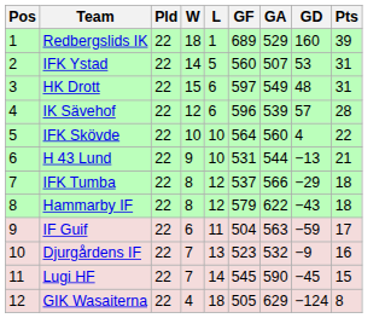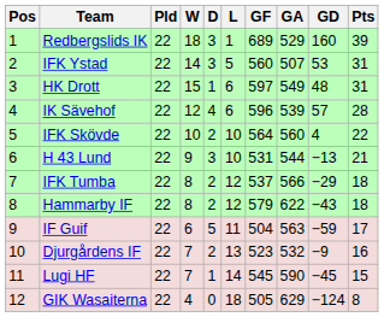 <table class="wikitable">
 <tr>
 <th><span>Pos</span></th>
 <th>Team</th>
 <th><span>Pld</span></th>
 <th><span>W</span></th>
+<th><span>D</span></th>
 <th><span>L</span></th>
 <th><span>GF</span></th>
 <th><span>GA</span></th>
 <th><span>GD</span></th>
 <th><span>Pts</span></th>
 </tr>
 <tr style="background:#bbffbb">
 <td>1</td>
 <td><a href='#'>Redbergslids IK</a></td>
 <td>22</td>
 <td>18</td>
+<td>3</td>
 <td>1</td>
 <td>689</td>
 <td>529</td>
 <td>160</td>
 <td>39</td>
 </tr>
 <tr style="background:#bbffbb">
 <td>2</td>
 <td><a href='#'>IFK Ystad</a></td>
 <td>22</td>
 <td>14</td>
+<td>3</td>
 <td>5</td>
 <td>560</td>
 <td>507</td>
 <td>53</td>
 <td>31</td>
 </tr>
 <tr style="background:#bbffbb">
 <td>3</td>
 <td><a href='#'>HK Drott</a></td>
 <td>22</td>
 <td>15</td>
+<td>1</td>
 <td>6</td>
 <td>597</td>
 <td>549</td>
 <td>48</td>
 <td>31</td>
 </tr>
 <tr style="background:#bbffbb">
 <td>4</td>
 <td><a href='#'>IK Sävehof</a></td>
 <td>22</td>
 <td>12</td>
+<td>4</td>
 <td>6</td>
 <td>596</td>
 <td>539</td>
 <td>57</td>
 <td>28</td>
 </tr>
 <tr style="background:#bbffbb">
 <td>5</td>
 <td><a href='#'>IFK Skövde</a></td>
 <td>22</td>
 <td>10</td>
+<td>2</td>
 <td>10</td>
 <td>564</td>
 <td>560</td>
 <td>4</td>
 <td>22</td>
 </tr>
 <tr style="background:#bbffbb">
 <td>6</td>
 <td><a href='#'>H 43 Lund</a></td>
 <td>22</td>
 <td>9</td>
+<td>3</td>
 <td>10</td>
 <td>531</td>
 <td>544</td>
 <td>−13</td>
 <td>21</td>
 </tr>
 <tr style="background:#bbffbb">
 <td>7</td>
 <td><a href='#'>IFK Tumba</a></td>
 <td>22</td>
 <td>8</td>
+<td>2</td>
 <td>12</td>
 <td>537</td>
 <td>566</td>
 <td>−29</td>
 <td>18</td>
 </tr>
 <tr style="background:#bbffbb">
 <td>8</td>
 <td><a href='#'>Hammarby IF</a></td>
 <td>22</td>
 <td>8</td>
+<td>2</td>
 <td>12</td>
 <td>579</td>
 <td>622</td>
 <td>−43</td>
 <td>18</td>
 </tr>
 <tr style="background:#f4dcdc">
 <td>9</td>
 <td><a href='#'>IF Guif</a></td>
 <td>22</td>
 <td>6</td>
+<td>5</td>
 <td>11</td>
 <td>504</td>
 <td>563</td>
 <td>−59</td>
 <td>17</td>
 </tr>
 <tr style="background:#f4dcdc">
 <td>10</td>
 <td><a href='#'>Djurgårdens IF</a></td>
 <td>22</td>
 <td>7</td>
+<td>2</td>
 <td>13</td>
 <td>523</td>
 <td>532</td>
 <td>−9</td>
 <td>16</td>
 </tr>
 <tr style="background:#f4dcdc">
 <td>11</td>
 <td><a href='#'>Lugi HF</a></td>
 <td>22</td>
 <td>7</td>
+<td>1</td>
 <td>14</td>
 <td>545</td>
 <td>590</td>
 <td>−45</td>
 <td>15</td>
 </tr>
 <tr style="background:#f4dcdc">
 <td>12</td>
 <td><a href='#'>GIK Wasaiterna</a></td>
 <td>22</td>
 <td>4</td>
+<td>0</td>
 <td>18</td>
 <td>505</td>
 <td>629</td>
 <td>−124</td>
 <td>8</td>
 </tr>
 </table>
